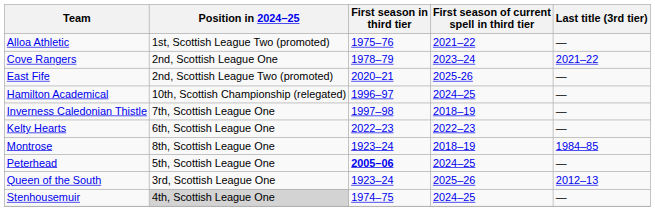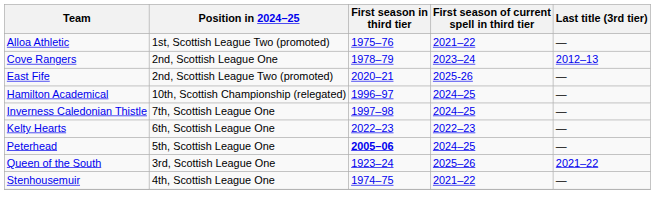 <table class="wikitable sortable">
 <tr>
 <th>Team</th>
 <th>Position in <a href='#'>2024–25</a></th>
 <th>First season in<br>third tier</th>
 <th>First season of current<br>spell in third tier</th>
 <th>Last title (3rd tier)</th>
 </tr>
 <tr>
 <td><a href='#'>Alloa Athletic</a></td>
 <td>1st, Scottish League Two (promoted)</td>
 <td><a href='#'>1975–76</a></td>
 <td><a href='#'>2021–22</a></td>
 <td>—</td>
 </tr>
 <tr>
 <td><a href='#'>Cove Rangers</a></td>
 <td>2nd, Scottish League One</td>
 <td><a href='#'>1978–79</a></td>
 <td><a href='#'>2023–24</a></td>
-<td><a href='#'>2021–22</a></td>
+<td><a href='#'>2012–13</a></td>
 </tr>
 <tr>
 <td><a href='#'>East Fife</a></td>
 <td>2nd, Scottish League Two (promoted)</td>
 <td><a href='#'>2020–21</a></td>
 <td><a href='#'>2025-26</a></td>
 <td>—</td>
 </tr>
 <tr>
 <td><a href='#'>Hamilton Academical</a></td>
 <td>10th, Scottish Championship (relegated)</td>
 <td><a href='#'>1996–97</a></td>
 <td><a href='#'>2024–25</a></td>
 <td>—</td>
 </tr>
 <tr>
 <td><a href='#'>Inverness Caledonian Thistle</a></td>
 <td>7th, Scottish League One</td>
 <td><a href='#'>1997–98</a></td>
-<td><a href='#'>2018–19</a></td>
+<td><a href='#'>2024–25</a></td>
 <td>—</td>
 </tr>
 <tr>
 <td><a href='#'>Kelty Hearts</a></td>
 <td>6th, Scottish League One</td>
 <td><a href='#'>2022–23</a></td>
 <td><a href='#'>2022–23</a></td>
 <td>—</td>
-</tr>
-<tr>
-<td><a href='#'>Montrose</a></td>
-<td>8th, Scottish League One</td>
-<td><a href='#'>1923–24</a></td>
-<td><a href='#'>2018–19</a></td>
-<td><a href='#'>1984–85</a></td>
 </tr>
 <tr>
 <td><a href='#'>Peterhead</a></td>
 <td>5th, Scottish League One</td>
 <td><strong><a href='#'>2005–06</a></strong></td>
 <td><a href='#'>2024–25</a></td>
 <td>—</td>
 </tr>
 <tr>
 <td><a href='#'>Queen of the South</a></td>
 <td>3rd, Scottish League One</td>
 <td><a href='#'>1923–24</a></td>
 <td><a href='#'>2025–26</a></td>
-<td><a href='#'>2012–13</a></td>
+<td><a href='#'>2021–22</a></td>
 </tr>
 <tr>
 <td><a href='#'>Stenhousemuir</a></td>
-<td style="background: lightgrey;">4th, Scottish League One</td>
+<td>4th, Scottish League One</td>
 <td><a href='#'>1974–75</a></td>
-<td><a href='#'>2024–25</a></td>
+<td><a href='#'>2021–22</a></td>
 <td>—</td>
 </tr>
 <tr>
 </tr>
 </table>
